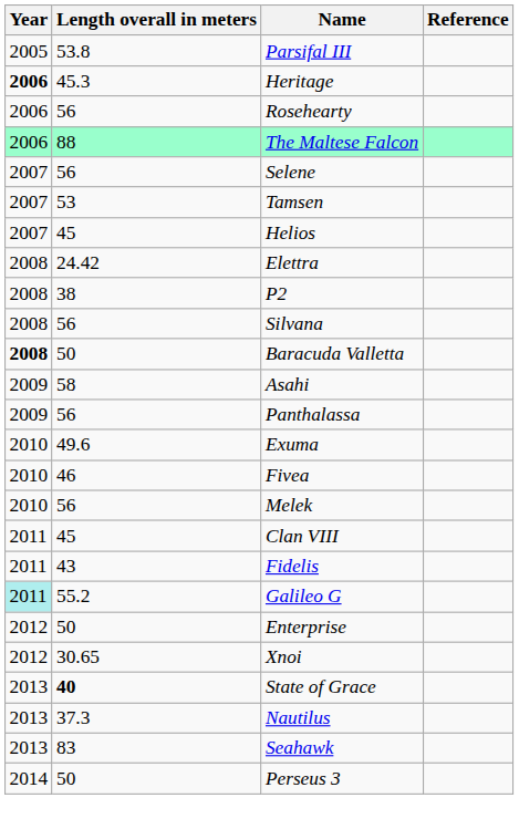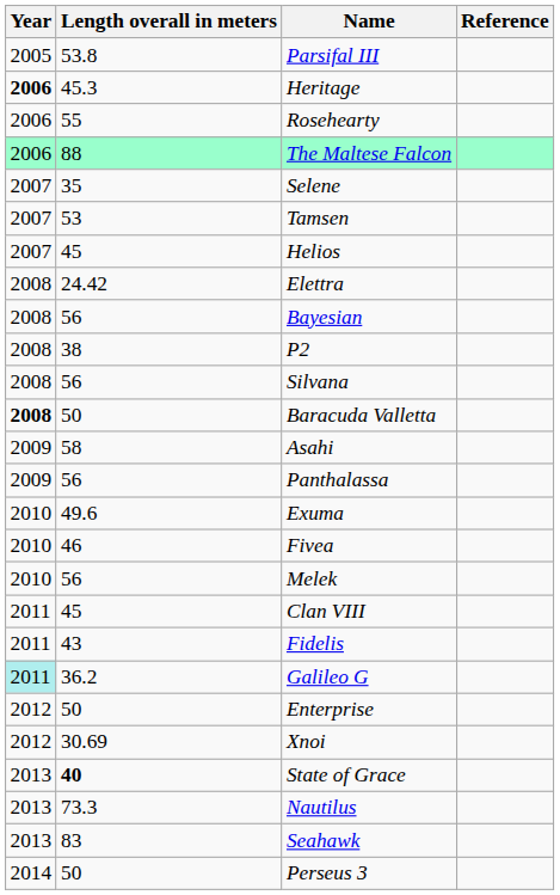 <table class="wikitable sortable">
 <tr>
 <th>Year</th>
 <th>Length overall in meters</th>
 <th>Name</th>
 <th>Reference</th>
 </tr>
 <tr>
 <td>2005</td>
 <td>53.8</td>
 <td><em><a href='#'>Parsifal III</a></em></td>
 <td></td>
 </tr>
 <tr>
 <td><strong>2006</strong></td>
 <td>45.3</td>
 <td><em>Heritage</em></td>
 <td></td>
 </tr>
 <tr>
 <td>2006</td>
-<td>56</td>
+<td>55</td>
 <td><em>Rosehearty</em></td>
 <td></td>
 </tr>
 <tr style="background:#9fc;">
 <td>2006</td>
 <td>88</td>
 <td><em><a href='#'>The Maltese Falcon</a></em></td>
 <td></td>
 </tr>
 <tr>
 <td>2007</td>
-<td>56</td>
+<td>35</td>
 <td><em>Selene</em></td>
 <td></td>
 </tr>
 <tr>
 <td>2007</td>
 <td>53</td>
 <td><em>Tamsen</em></td>
 <td></td>
 </tr>
 <tr>
 <td>2007</td>
 <td>45</td>
 <td><em>Helios</em></td>
 <td></td>
 </tr>
 <tr>
 <td>2008</td>
 <td>24.42</td>
 <td><em>Elettra</em></td>
+<td></td>
+</tr>
+<tr>
+<td>2008</td>
+<td>56</td>
+<td><a href='#'><em>Bayesian</em></a></td>
 <td></td>
 </tr>
 <tr>
 <td>2008</td>
 <td>38</td>
 <td><em>P2</em></td>
 <td></td>
 </tr>
 <tr>
 <td>2008</td>
 <td>56</td>
 <td><em>Silvana</em></td>
 <td></td>
 </tr>
 <tr>
 <td><strong>2008</strong></td>
 <td>50</td>
 <td><em>Baracuda Valletta</em></td>
 <td></td>
 </tr>
 <tr>
 <td>2009</td>
 <td>58</td>
 <td><em>Asahi</em></td>
 <td></td>
 </tr>
 <tr>
 <td>2009</td>
 <td>56</td>
 <td><em>Panthalassa</em></td>
 <td></td>
 </tr>
 <tr>
 <td>2010</td>
 <td>49.6</td>
 <td><em>Exuma</em></td>
 <td></td>
 </tr>
 <tr>
 <td>2010</td>
 <td>46</td>
 <td><em>Fivea</em></td>
 <td></td>
 </tr>
 <tr>
 <td>2010</td>
 <td>56</td>
 <td><em>Melek</em></td>
 <td></td>
 </tr>
 <tr>
 <td>2011</td>
 <td>45</td>
 <td><em>Clan VIII</em></td>
 <td></td>
 </tr>
 <tr>
 <td>2011</td>
 <td>43</td>
 <td><em><a href='#'>Fidelis</a></em></td>
 <td></td>
 </tr>
 <tr>
 <td style="background: paleturquoise;">2011</td>
-<td>55.2</td>
+<td>36.2</td>
 <td><em><a href='#'>Galileo G</a></em></td>
 <td></td>
 </tr>
 <tr>
 <td>2012</td>
 <td>50</td>
 <td><em>Enterprise</em></td>
 <td></td>
 </tr>
 <tr>
 <td>2012</td>
-<td>30.65</td>
+<td>30.69</td>
 <td><em>Xnoi</em></td>
 <td></td>
 </tr>
 <tr>
 <td>2013</td>
 <td><strong>40</strong></td>
 <td><em>State of Grace</em></td>
 <td></td>
 </tr>
 <tr>
 <td>2013</td>
-<td>37.3</td>
+<td>73.3</td>
 <td><em><a href='#'>Nautilus</a> </em></td>
 <td></td>
 </tr>
 <tr>
 <td>2013</td>
 <td>83</td>
 <td><em><a href='#'>Seahawk</a></em></td>
 <td></td>
 </tr>
 <tr>
 <td>2014</td>
 <td>50</td>
 <td><em>Perseus 3</em></td>
 <td></td>
 </tr>
 </table>
